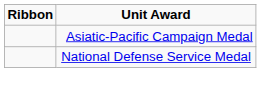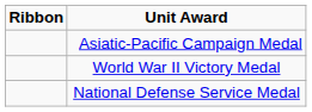 <table class="wikitable" style="text-align:center; clear: center">
 <tr>
 <td><strong>Ribbon</strong></td>
 <td><strong>Unit Award </strong></td>
 </tr>
 <tr>
 <td></td>
 <td>  <a href='#'>Asiatic-Pacific Campaign Medal</a></td>
 </tr>
 <tr>
 <td></td>
+<td><a href='#'>World War II Victory Medal</a></td>
+</tr>
+<tr>
+<td></td>
 <td><a href='#'>National Defense Service Medal</a></td>
 </tr>
 </table>
